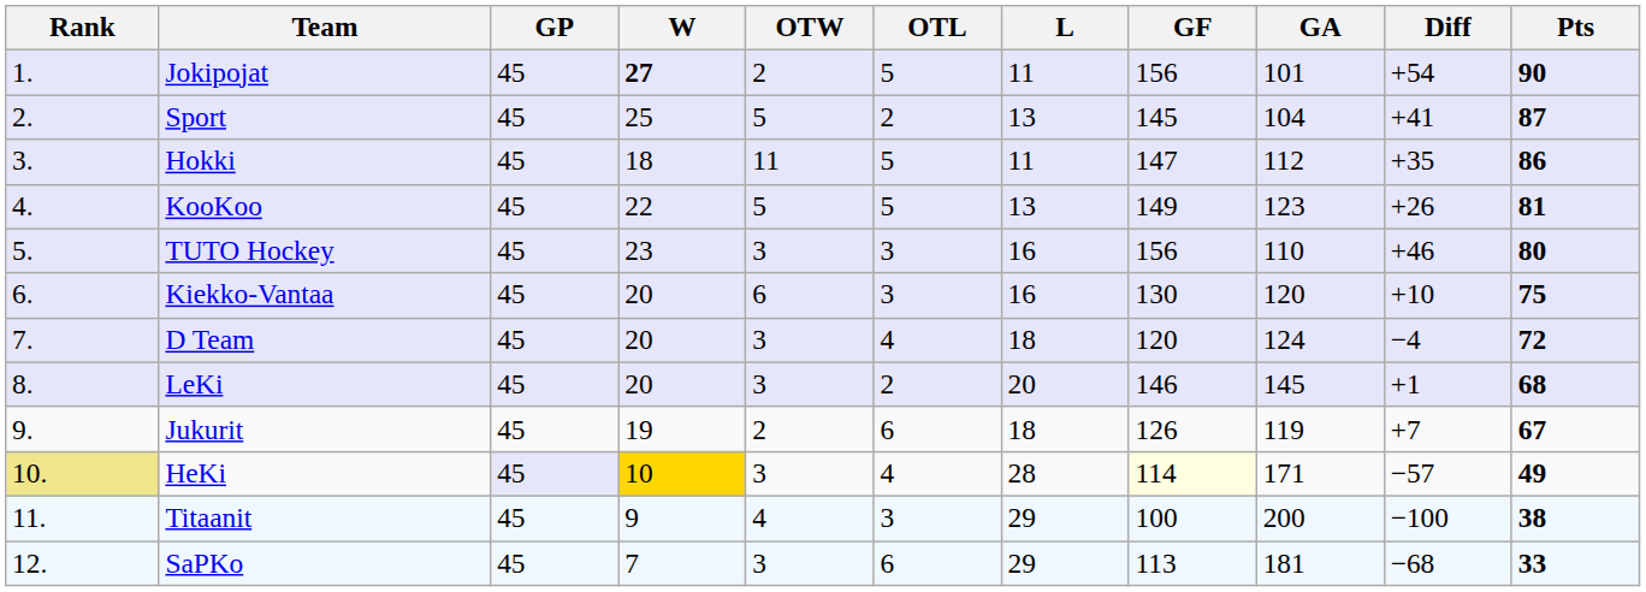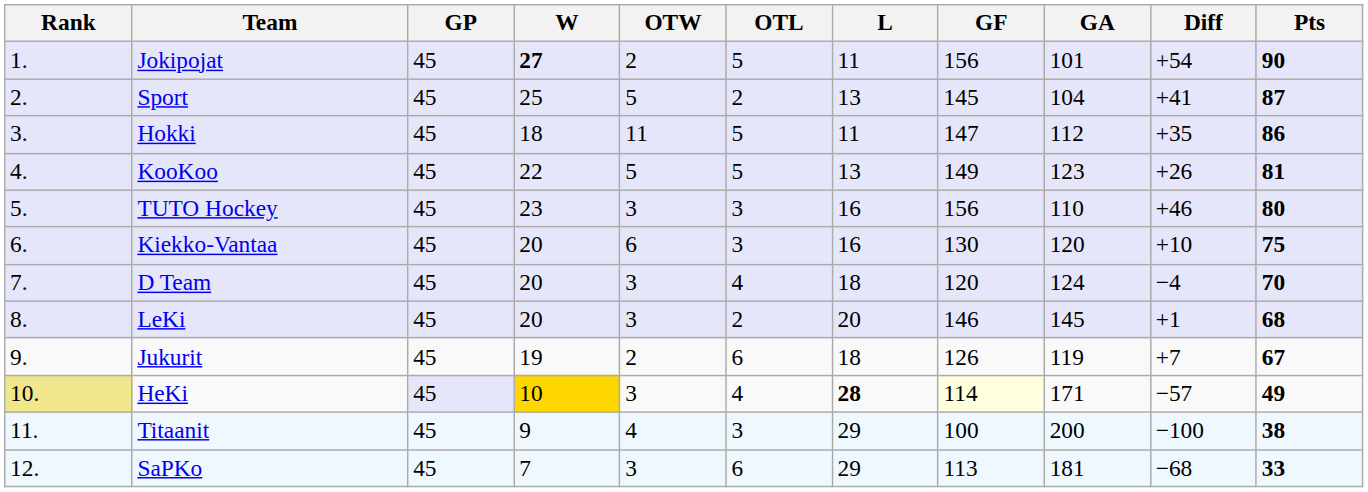 <table class="wikitable">
 <tr>
 <th bgcolor="#DDDDFF" width="6%" align="left">Rank</th>
 <th bgcolor="#DDDDFF" width="13%">Team</th>
 <th bgcolor="#DDDDFF" width="5%">GP</th>
 <th bgcolor="#DDDDFF" width="5%">W</th>
 <th bgcolor="#DDDDFF" width="5%">OTW</th>
 <th bgcolor="#DDDDFF" width="5%">OTL</th>
 <th bgcolor="#DDDDFF" width="5%">L</th>
 <th bgcolor="#DDDDFF" width="5%">GF</th>
 <th bgcolor="#DDDDFF" width="5%">GA</th>
 <th bgcolor="#DDDDFF" width="5%">Diff</th>
 <th bgcolor="#DDDDFF" width="5%">Pts</th>
 </tr>
 <tr bgcolor="#e6e6fa">
 <td align="left">1.</td>
 <td><a href='#'>Jokipojat</a></td>
 <td>45</td>
 <td><strong>27</strong></td>
 <td>2</td>
 <td>5</td>
 <td>11</td>
 <td>156</td>
 <td>101</td>
 <td>+54</td>
 <td><strong>90</strong></td>
 </tr>
 <tr bgcolor="#e6e6fa">
 <td align="left">2.</td>
 <td><a href='#'>Sport</a></td>
 <td>45</td>
 <td>25</td>
 <td>5</td>
 <td>2</td>
 <td>13</td>
 <td>145</td>
 <td>104</td>
 <td>+41</td>
 <td><strong>87</strong></td>
 </tr>
 <tr bgcolor="#e6e6fa">
 <td align="left">3.</td>
 <td><a href='#'>Hokki</a></td>
 <td>45</td>
 <td>18</td>
 <td>11</td>
 <td>5</td>
 <td>11</td>
 <td>147</td>
 <td>112</td>
 <td>+35</td>
 <td><strong>86</strong></td>
 </tr>
 <tr bgcolor="#e6e6fa">
 <td align="left">4.</td>
 <td><a href='#'>KooKoo</a></td>
 <td>45</td>
 <td>22</td>
 <td>5</td>
 <td>5</td>
 <td>13</td>
 <td>149</td>
 <td>123</td>
 <td>+26</td>
 <td><strong>81</strong></td>
 </tr>
 <tr bgcolor="#e6e6fa">
 <td align="left">5.</td>
 <td><a href='#'>TUTO Hockey</a></td>
 <td>45</td>
 <td>23</td>
 <td>3</td>
 <td>3</td>
 <td>16</td>
 <td>156</td>
 <td>110</td>
 <td>+46</td>
 <td><strong>80</strong></td>
 </tr>
 <tr bgcolor="#e6e6fa">
 <td align="left">6.</td>
 <td><a href='#'>Kiekko-Vantaa</a></td>
 <td>45</td>
 <td>20</td>
 <td>6</td>
 <td>3</td>
 <td>16</td>
 <td>130</td>
 <td>120</td>
 <td>+10</td>
 <td><strong>75</strong></td>
 </tr>
 <tr bgcolor="#e6e6fa">
 <td align="left">7.</td>
 <td><a href='#'>D Team</a></td>
 <td>45</td>
 <td>20</td>
 <td>3</td>
 <td>4</td>
 <td>18</td>
 <td>120</td>
 <td>124</td>
 <td>−4</td>
-<td><strong>72</strong></td>
+<td><strong>70</strong></td>
 </tr>
 <tr bgcolor="#e6e6fa">
 <td align="left">8.</td>
 <td><a href='#'>LeKi</a></td>
 <td>45</td>
 <td>20</td>
 <td>3</td>
 <td>2</td>
 <td>20</td>
 <td>146</td>
 <td>145</td>
 <td>+1</td>
 <td><strong>68</strong></td>
 </tr>
 <tr>
 <td align="left">9.</td>
 <td><a href='#'>Jukurit</a></td>
 <td>45</td>
 <td>19</td>
 <td>2</td>
 <td>6</td>
 <td>18</td>
 <td>126</td>
 <td>119</td>
 <td>+7</td>
 <td><strong>67</strong></td>
 </tr>
 <tr>
 <td align="left" style="background: khaki;">10.</td>
 <td><a href='#'>HeKi</a></td>
 <td style="background: lavender;">45</td>
 <td style="background: gold;">10</td>
 <td>3</td>
 <td>4</td>
-<td>28</td>
+<td><strong>28</strong></td>
 <td style="background: lightyellow;">114</td>
 <td>171</td>
 <td>−57</td>
 <td><strong>49</strong></td>
 </tr>
 <tr bgcolor="#f0f8ff">
 <td align="left">11.</td>
 <td><a href='#'>Titaanit</a></td>
 <td>45</td>
 <td>9</td>
 <td>4</td>
 <td>3</td>
 <td>29</td>
 <td>100</td>
 <td>200</td>
 <td>−100</td>
 <td><strong>38</strong></td>
 </tr>
 <tr bgcolor="#f0f8ff">
 <td align="left">12.</td>
 <td><a href='#'>SaPKo</a></td>
 <td>45</td>
 <td>7</td>
 <td>3</td>
 <td>6</td>
 <td>29</td>
 <td>113</td>
 <td>181</td>
 <td>−68</td>
 <td><strong>33</strong></td>
 </tr>
 </table>
